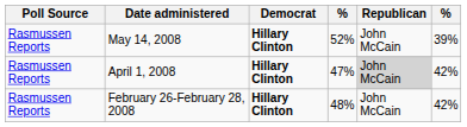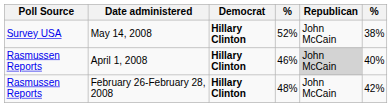 <table class="wikitable">
 <tr valign=bottom>
 <th>Poll Source</th>
 <th>Date administered</th>
 <th>Democrat</th>
 <th>%</th>
 <th>Republican</th>
 <th>%</th>
 </tr>
 <tr>
-<td><a href='#'>Rasmussen Reports</a></td>
+<td><a href='#'>Survey USA</a></td>
 <td>May 14, 2008</td>
 <td><strong>Hillary Clinton</strong></td>
 <td>52%</td>
 <td>John McCain</td>
-<td>39%</td>
+<td>38%</td>
 </tr>
 <tr>
 <td><a href='#'>Rasmussen Reports</a></td>
 <td>April 1, 2008</td>
 <td><strong>Hillary Clinton</strong></td>
-<td>47%</td>
+<td>46%</td>
 <td style="background: lightgrey;">John McCain</td>
-<td>42%</td>
+<td>40%</td>
 </tr>
 <tr>
 <td><a href='#'>Rasmussen Reports</a></td>
 <td>February 26-February 28, 2008</td>
 <td><strong>Hillary Clinton</strong></td>
 <td>48%</td>
 <td>John McCain</td>
 <td>42%</td>
 </tr>
 </table>
